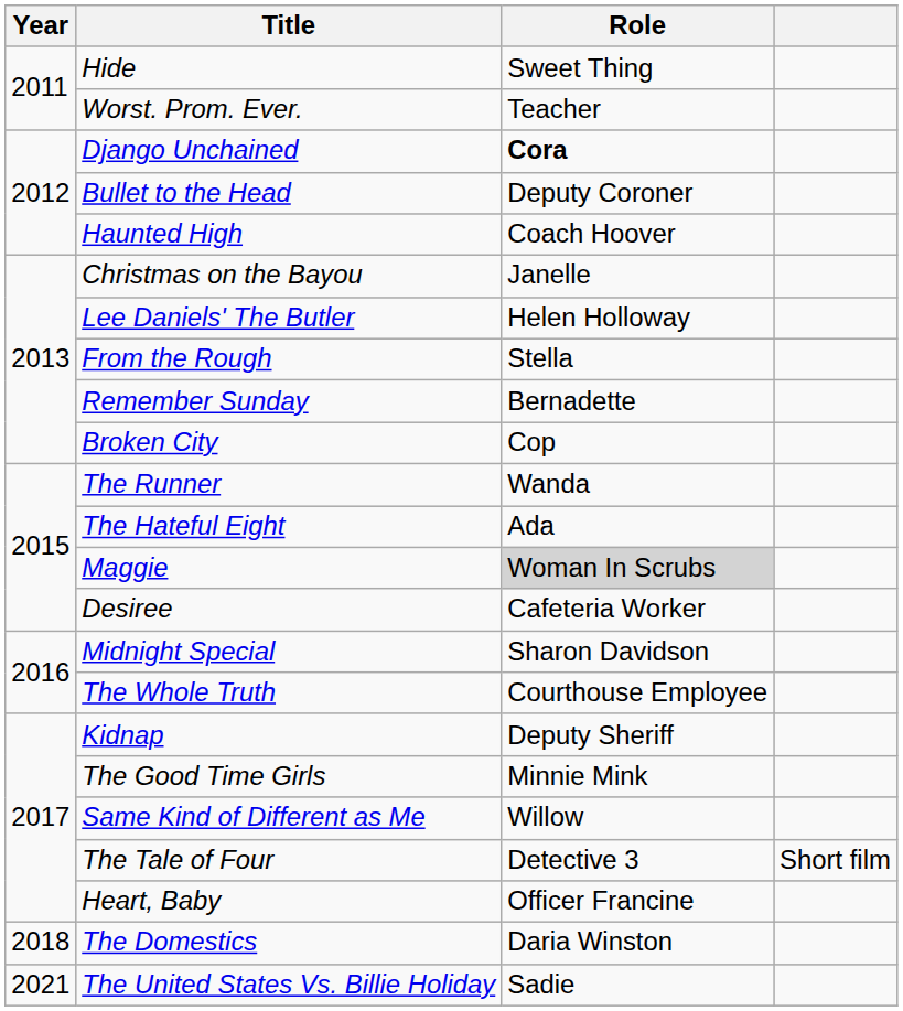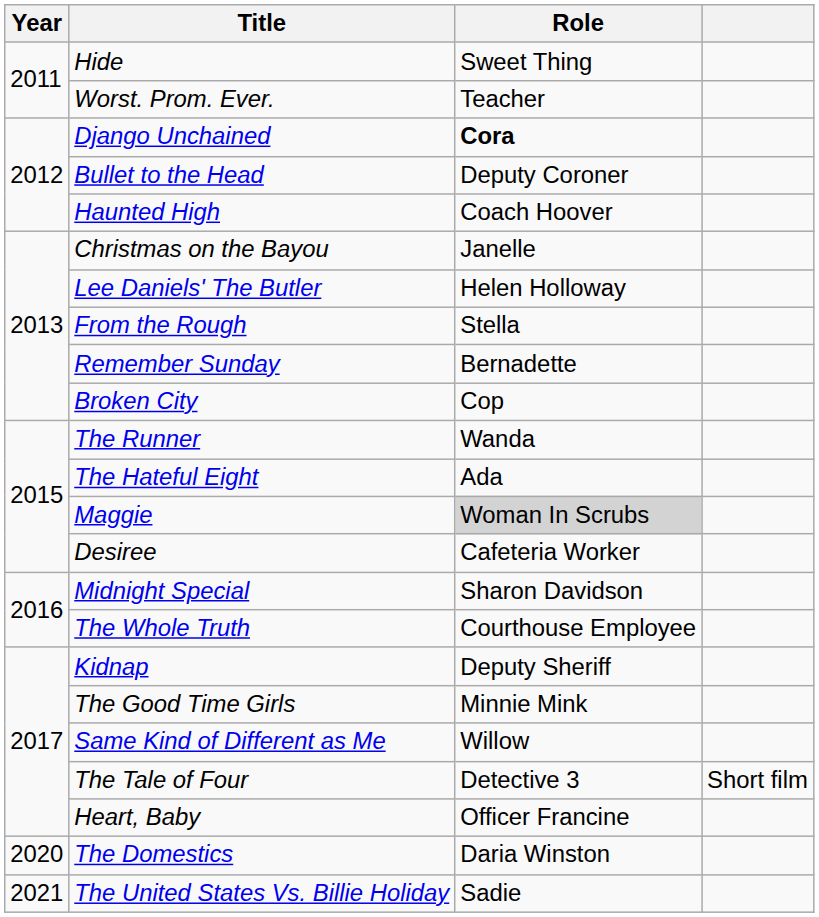 <table class="wikitable">
 <tr>
 <th>Year</th>
 <th>Title</th>
 <th>Role</th>
 <th></th>
 </tr>
 <tr>
 <td rowspan=2>2011</td>
 <td><em>Hide</em></td>
 <td>Sweet Thing</td>
 <td></td>
 </tr>
 <tr>
 <td><em>Worst. Prom. Ever.</em></td>
 <td>Teacher</td>
 <td></td>
 </tr>
 <tr>
 <td rowspan=3>2012</td>
 <td><em><a href='#'>Django Unchained</a></em></td>
 <td><strong>Cora</strong></td>
 <td></td>
 </tr>
 <tr>
 <td><em><a href='#'>Bullet to the Head</a></em></td>
 <td>Deputy Coroner</td>
 <td></td>
 </tr>
 <tr>
 <td><em><a href='#'>Haunted High</a></em></td>
 <td>Coach Hoover</td>
 <td></td>
 </tr>
 <tr>
 <td rowspan=5>2013</td>
 <td><em>Christmas on the Bayou</em></td>
 <td>Janelle</td>
 <td></td>
 </tr>
 <tr>
 <td><em><a href='#'>Lee Daniels' The Butler</a></em></td>
 <td>Helen Holloway</td>
 <td></td>
 </tr>
 <tr>
 <td><em><a href='#'>From the Rough</a></em></td>
 <td>Stella</td>
 <td></td>
 </tr>
 <tr>
 <td><em><a href='#'>Remember Sunday</a></em></td>
 <td>Bernadette</td>
 <td></td>
 </tr>
 <tr>
 <td><em><a href='#'>Broken City</a></em></td>
 <td>Cop</td>
 <td></td>
 </tr>
 <tr>
 <td rowspan=4>2015</td>
 <td><em><a href='#'>The Runner</a></em></td>
 <td>Wanda</td>
 <td></td>
 </tr>
 <tr>
 <td><em><a href='#'>The Hateful Eight</a></em></td>
 <td>Ada</td>
 <td></td>
 </tr>
 <tr>
 <td><em><a href='#'>Maggie</a></em></td>
 <td style="background: lightgrey;">Woman In Scrubs</td>
 <td></td>
 </tr>
 <tr>
 <td><em>Desiree</em></td>
 <td>Cafeteria Worker</td>
 <td></td>
 </tr>
 <tr>
 <td rowspan=2>2016</td>
 <td><em><a href='#'>Midnight Special</a></em></td>
 <td>Sharon Davidson</td>
 <td></td>
 </tr>
 <tr>
 <td><em><a href='#'>The Whole Truth</a></em></td>
 <td>Courthouse Employee</td>
 <td></td>
 </tr>
 <tr>
 <td rowspan=5>2017</td>
 <td><em><a href='#'>Kidnap</a></em></td>
 <td>Deputy Sheriff</td>
 <td></td>
 </tr>
 <tr>
 <td><em>The Good Time Girls</em></td>
 <td>Minnie Mink</td>
 <td></td>
 </tr>
 <tr>
 <td><em><a href='#'>Same Kind of Different as Me</a></em></td>
 <td>Willow</td>
 <td></td>
 </tr>
 <tr>
 <td><em>The Tale of Four</em></td>
 <td>Detective 3</td>
 <td>Short film</td>
 </tr>
 <tr>
 <td><em>Heart, Baby</em></td>
 <td>Officer Francine</td>
 <td></td>
 </tr>
 <tr>
-<td>2018</td>
+<td>2020</td>
 <td><em><a href='#'>The Domestics</a></em></td>
 <td>Daria Winston</td>
 <td></td>
 </tr>
 <tr>
 <td>2021</td>
 <td><em><a href='#'>The United States Vs. Billie Holiday</a></em></td>
 <td>Sadie</td>
 <td></td>
 </tr>
 </table>
